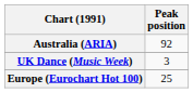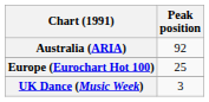 <table class="wikitable sortable plainrowheaders" style="text-align:center">
 <tr>
 <th scope="col">Chart (1991)</th>
 <th scope="col">Peak<br>position</th>
 </tr>
 <tr>
 <th scope="row">Australia (<a href='#'>ARIA</a>)</th>
 <td>92</td>
 </tr>
 <tr>
 </tr>
 <tr>
-<th scope="row"><a href='#'>UK Dance</a> (<em><a href='#'>Music Week</a></em>)</th>
-<td>3</td>
+<th scope="row">Europe (<a href='#'>Eurochart Hot 100</a>)</th>
+<td>25</td>
 </tr>
 <tr>
 </tr>
 <tr>
 </tr>
 <tr>
 </tr>
 <tr>
 </tr>
 <tr>
 </tr>
 <tr>
 </tr>
 <tr>
 </tr>
 <tr>
 </tr>
 <tr>
-<th scope="row">Europe (<a href='#'>Eurochart Hot 100</a>)</th>
-<td>25</td>
+<th scope="row"><a href='#'>UK Dance</a> (<em><a href='#'>Music Week</a></em>)</th>
+<td>3</td>
 </tr>
 </table>
